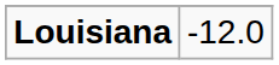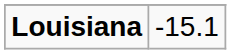 <table class="wikitable">
 <tr align="center">
 </tr>
 <tr align="center">
 <td><strong>Louisiana</strong></td>
-<td>-12.0</td>
+<td>-15.1</td>
 </tr>
 </table>
